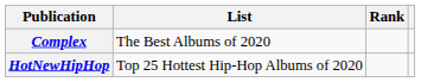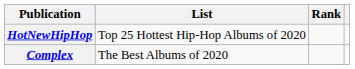 <table class="wikitable sortable plainrowheaders" style="border:none; margin:0;">
 <tr>
 <th scope="col">Publication</th>
 <th scope="col" class="unsortable">List</th>
 <th scope="col" data-sort-type="number">Rank</th>
 <th scope="col" class="unsortable"></th>
 </tr>
 <tr>
+<th scope="row"><em><a href='#'>HotNewHipHop</a></em></th>
+<td>Top 25 Hottest Hip-Hop Albums of 2020</td>
+<td></td>
+<td></td>
+</tr>
+<tr>
 <th scope="row"><em><a href='#'>Complex</a></em></th>
 <td>The Best Albums of 2020</td>
 <td></td>
 <td></td>
 </tr>
-<tr>
-<th scope="row"><em><a href='#'>HotNewHipHop</a></em></th>
-<td>Top 25 Hottest Hip-Hop Albums of 2020</td>
-<td></td>
-<td></td>
-</tr>
 </table>
